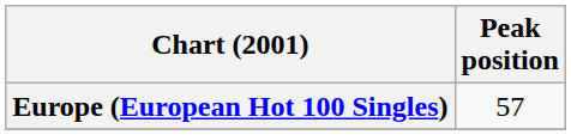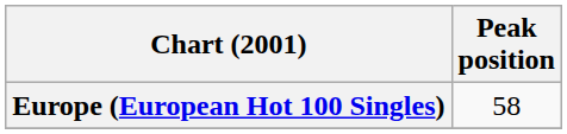 <table class="wikitable sortable plainrowheaders">
 <tr>
 <th scope="col">Chart (2001)</th>
 <th scope="col">Peak<br>position</th>
 </tr>
 <tr>
 <th scope="row">Europe (<a href='#'>European Hot 100 Singles</a>)</th>
-<td align="center">57</td>
+<td align="center">58</td>
 </tr>
 <tr>
 </tr>
 <tr>
 </tr>
 <tr>
 </tr>
 <tr>
 </tr>
 <tr>
 </tr>
 <tr>
 </tr>
 <tr>
 </tr>
 <tr>
 </tr>
 <tr>
 </tr>
 <tr>
 </tr>
 <tr>
 </tr>
 </table>
